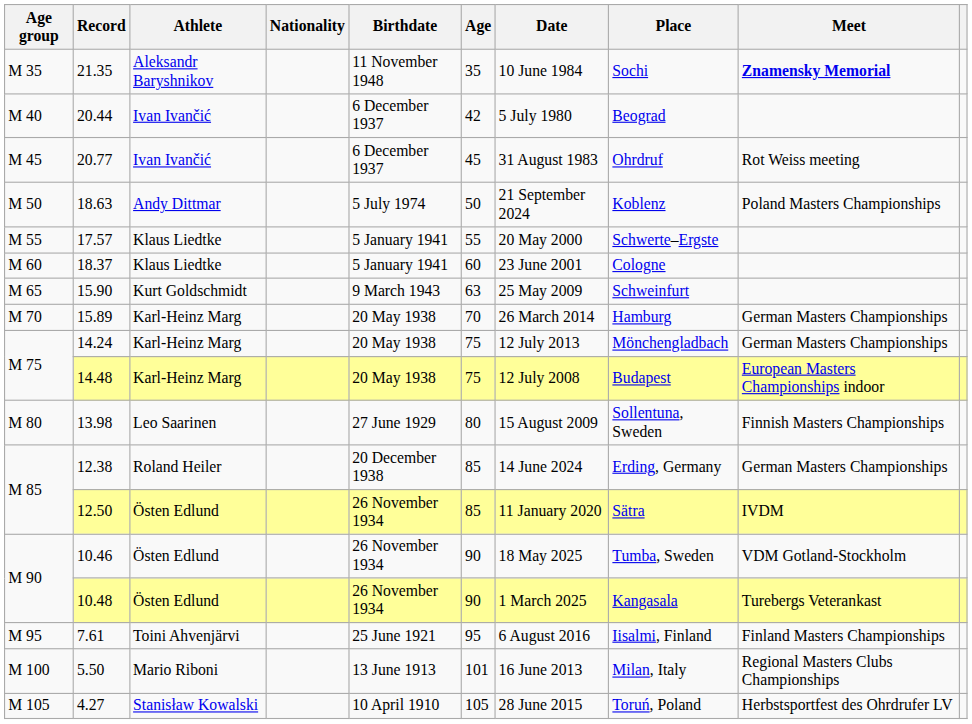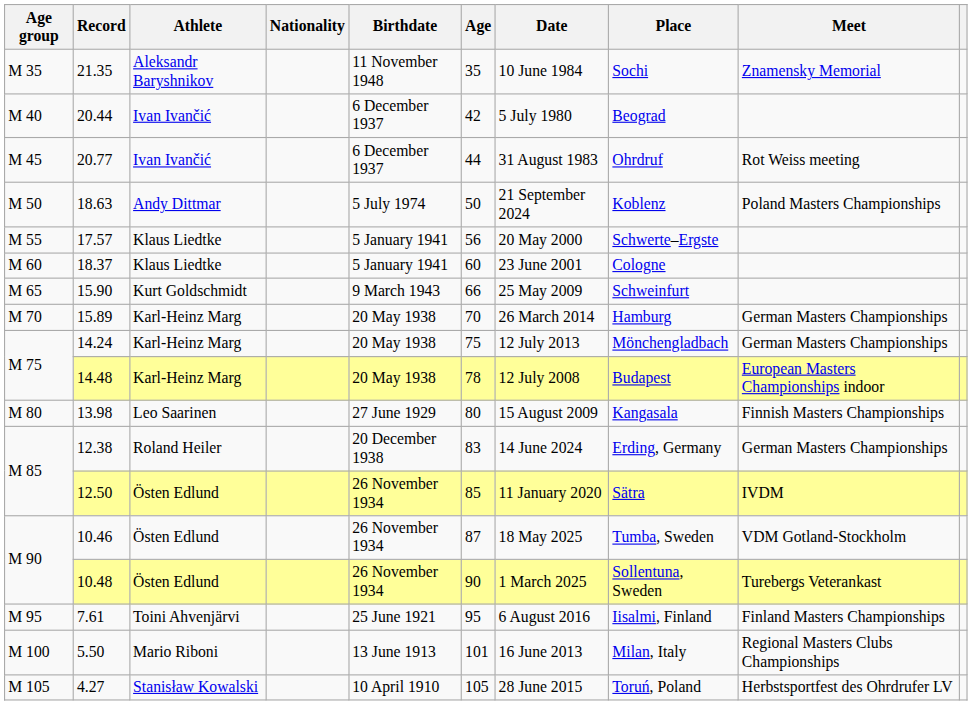 <table class="wikitable" style="font-size:90%; width: 100%;">
 <tr>
 <th>Age group</th>
 <th>Record</th>
 <th>Athlete</th>
 <th>Nationality</th>
 <th>Birthdate</th>
 <th>Age</th>
 <th>Date</th>
 <th>Place</th>
 <th>Meet</th>
 <th></th>
 </tr>
 <tr>
 <td>M 35</td>
 <td>21.35</td>
 <td><a href='#'>Aleksandr Baryshnikov</a></td>
 <td></td>
 <td>11 November 1948</td>
 <td>35</td>
 <td>10 June 1984</td>
 <td><a href='#'>Sochi</a> </td>
-<td><strong><a href='#'>Znamensky Memorial</a></strong></td>
+<td><a href='#'>Znamensky Memorial</a></td>
 <td></td>
 </tr>
 <tr>
 <td>M 40</td>
 <td>20.44</td>
 <td><a href='#'>Ivan Ivančić</a></td>
 <td></td>
 <td>6 December 1937</td>
 <td>42</td>
 <td>5 July 1980</td>
 <td><a href='#'>Beograd</a> </td>
 <td></td>
 <td></td>
 </tr>
 <tr>
 <td>M 45</td>
 <td>20.77</td>
 <td><a href='#'>Ivan Ivančić</a></td>
 <td></td>
 <td>6 December 1937</td>
-<td>45</td>
+<td>44</td>
 <td>31 August 1983</td>
 <td><a href='#'>Ohrdruf</a> </td>
 <td>Rot Weiss meeting</td>
 <td></td>
 </tr>
 <tr>
 <td>M 50</td>
 <td>18.63</td>
 <td><a href='#'>Andy Dittmar</a></td>
 <td></td>
 <td>5 July 1974</td>
 <td>50</td>
 <td>21 September 2024</td>
 <td><a href='#'>Koblenz</a> </td>
 <td>Poland Masters Championships</td>
 <td></td>
 </tr>
 <tr>
 <td>M 55</td>
 <td>17.57</td>
 <td>Klaus Liedtke</td>
 <td></td>
 <td>5 January 1941</td>
-<td>55</td>
+<td>56</td>
 <td>20 May 2000</td>
 <td><a href='#'>Schwerte</a>–<a href='#'>Ergste</a> </td>
 <td></td>
 <td></td>
 </tr>
 <tr>
 <td>M 60</td>
 <td>18.37</td>
 <td>Klaus Liedtke</td>
 <td></td>
 <td>5 January 1941</td>
 <td>60</td>
 <td>23 June 2001</td>
 <td><a href='#'>Cologne</a> </td>
 <td></td>
 <td></td>
 </tr>
 <tr>
 <td>M 65</td>
 <td>15.90</td>
 <td>Kurt Goldschmidt</td>
 <td></td>
 <td>9 March 1943</td>
-<td>63</td>
+<td>66</td>
 <td>25 May 2009</td>
 <td><a href='#'>Schweinfurt</a> </td>
 <td></td>
 <td></td>
 </tr>
 <tr>
 <td>M 70</td>
 <td>15.89</td>
 <td>Karl-Heinz Marg</td>
 <td></td>
 <td>20 May 1938</td>
 <td>70</td>
 <td>26 March 2014</td>
 <td><a href='#'>Hamburg</a> </td>
 <td>German Masters Championships</td>
 <td></td>
 </tr>
 <tr>
 <td rowspan=2>M 75</td>
 <td>14.24</td>
 <td>Karl-Heinz Marg</td>
 <td></td>
 <td>20 May 1938</td>
 <td>75</td>
 <td>12 July 2013</td>
 <td><a href='#'>Mönchengladbach</a> </td>
 <td>German Masters Championships</td>
 <td></td>
 </tr>
 <tr style="background:#ff9;">
 <td>14.48 </td>
 <td>Karl-Heinz Marg</td>
 <td></td>
 <td>20 May 1938</td>
-<td>75</td>
+<td>78</td>
 <td>12 July 2008</td>
 <td><a href='#'>Budapest</a> </td>
 <td><a href='#'>European Masters Championships</a> indoor</td>
 <td></td>
 </tr>
 <tr>
 <td>M 80</td>
 <td>13.98</td>
 <td>Leo Saarinen</td>
 <td></td>
 <td>27 June 1929</td>
 <td>80</td>
 <td>15 August 2009</td>
-<td><a href='#'>Sollentuna</a>, Sweden</td>
+<td><a href='#'>Kangasala</a> </td>
 <td>Finnish Masters Championships</td>
 <td></td>
 </tr>
 <tr>
 <td rowspan=2>M 85</td>
 <td>12.38</td>
 <td>Roland Heiler</td>
 <td></td>
 <td>20 December 1938</td>
-<td>85</td>
+<td>83</td>
 <td>14 June 2024</td>
 <td><a href='#'>Erding</a>, Germany</td>
 <td>German Masters Championships</td>
 <td></td>
 </tr>
 <tr style="background:#ff9;">
 <td>12.50 </td>
 <td>Östen Edlund</td>
 <td></td>
 <td>26 November 1934</td>
 <td>85</td>
 <td>11 January 2020</td>
 <td><a href='#'>Sätra</a> </td>
 <td>IVDM</td>
 <td></td>
 </tr>
 <tr>
 <td rowspan=2>M 90</td>
 <td>10.46</td>
 <td>Östen Edlund</td>
 <td></td>
 <td>26 November 1934</td>
-<td>90</td>
+<td>87</td>
 <td>18 May 2025</td>
 <td><a href='#'>Tumba</a>, Sweden</td>
 <td>VDM Gotland-Stockholm</td>
 <td></td>
 </tr>
 <tr style="background:#ff9;">
 <td>10.48 </td>
 <td>Östen Edlund</td>
 <td></td>
 <td>26 November 1934</td>
 <td>90</td>
 <td>1 March 2025</td>
-<td><a href='#'>Kangasala</a> </td>
+<td><a href='#'>Sollentuna</a>, Sweden</td>
 <td>Turebergs Veterankast</td>
 <td></td>
 </tr>
 <tr>
 <td>M 95</td>
 <td>7.61</td>
 <td>Toini Ahvenjärvi</td>
 <td></td>
 <td>25 June 1921</td>
 <td>95</td>
 <td>6 August 2016</td>
 <td><a href='#'>Iisalmi</a>, Finland</td>
 <td>Finland Masters Championships</td>
 <td></td>
 </tr>
 <tr>
 <td>M 100</td>
 <td>5.50</td>
 <td>Mario Riboni</td>
 <td></td>
 <td>13 June 1913</td>
 <td>101</td>
 <td>16 June 2013</td>
 <td><a href='#'>Milan</a>, Italy</td>
 <td>Regional Masters Clubs Championships</td>
 <td></td>
 </tr>
 <tr>
 <td>M 105</td>
 <td>4.27</td>
 <td><a href='#'>Stanisław Kowalski</a></td>
 <td></td>
 <td>10 April 1910</td>
 <td>105</td>
 <td>28 June 2015</td>
 <td><a href='#'>Toruń</a>, Poland</td>
 <td>Herbstsportfest des Ohrdrufer LV</td>
 <td></td>
 </tr>
 </table>
